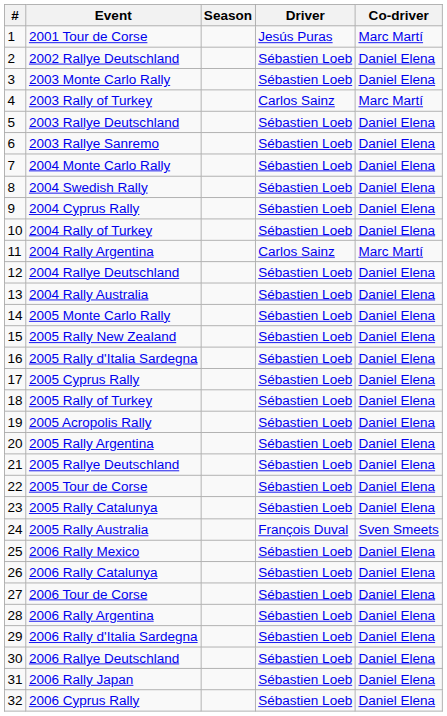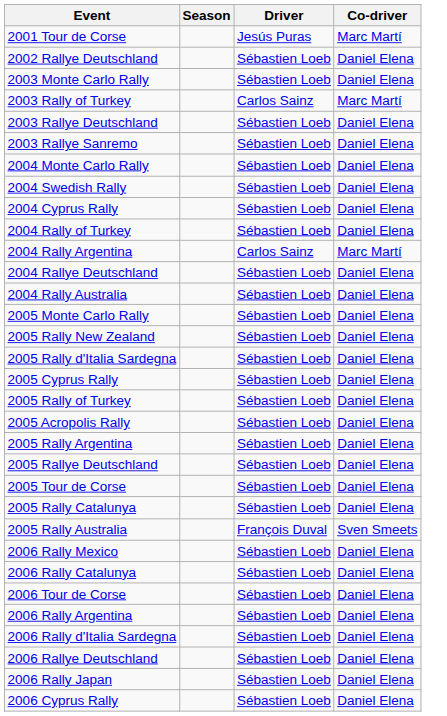 <table class="wikitable" style="font-size: 95%; ">
 <tr>
-<th> # </th>
 <th>Event</th>
 <th>Season</th>
 <th>Driver</th>
 <th>Co-driver</th>
 </tr>
 <tr>
-<td>1</td>
 <td> <a href='#'>2001 Tour de Corse</a></td>
 <td></td>
 <td> <a href='#'>Jesús Puras</a></td>
 <td> <a href='#'>Marc Martí</a></td>
 </tr>
 <tr>
-<td>2</td>
 <td> <a href='#'>2002 Rallye Deutschland</a></td>
 <td></td>
 <td> <a href='#'>Sébastien Loeb</a></td>
 <td> <a href='#'>Daniel Elena</a></td>
 </tr>
 <tr>
-<td>3</td>
 <td> <a href='#'>2003 Monte Carlo Rally</a></td>
 <td></td>
 <td> <a href='#'>Sébastien Loeb</a></td>
 <td> <a href='#'>Daniel Elena</a></td>
 </tr>
 <tr>
-<td>4</td>
 <td> <a href='#'>2003 Rally of Turkey</a></td>
 <td></td>
 <td> <a href='#'>Carlos Sainz</a></td>
 <td> <a href='#'>Marc Martí</a></td>
 </tr>
 <tr>
-<td>5</td>
 <td> <a href='#'>2003 Rallye Deutschland</a></td>
 <td></td>
 <td> <a href='#'>Sébastien Loeb</a></td>
 <td> <a href='#'>Daniel Elena</a></td>
 </tr>
 <tr>
-<td>6</td>
 <td> <a href='#'>2003 Rallye Sanremo</a></td>
 <td></td>
 <td> <a href='#'>Sébastien Loeb</a></td>
 <td> <a href='#'>Daniel Elena</a></td>
 </tr>
 <tr>
-<td>7</td>
 <td> <a href='#'>2004 Monte Carlo Rally</a></td>
 <td></td>
 <td> <a href='#'>Sébastien Loeb</a></td>
 <td> <a href='#'>Daniel Elena</a></td>
 </tr>
 <tr>
-<td>8</td>
 <td> <a href='#'>2004 Swedish Rally</a></td>
 <td></td>
 <td> <a href='#'>Sébastien Loeb</a></td>
 <td> <a href='#'>Daniel Elena</a></td>
 </tr>
 <tr>
-<td>9</td>
 <td> <a href='#'>2004 Cyprus Rally</a></td>
 <td></td>
 <td> <a href='#'>Sébastien Loeb</a></td>
 <td> <a href='#'>Daniel Elena</a></td>
 </tr>
 <tr>
-<td>10</td>
 <td> <a href='#'>2004 Rally of Turkey</a></td>
 <td></td>
 <td> <a href='#'>Sébastien Loeb</a></td>
 <td> <a href='#'>Daniel Elena</a></td>
 </tr>
 <tr>
-<td>11</td>
 <td> <a href='#'>2004 Rally Argentina</a></td>
 <td></td>
 <td> <a href='#'>Carlos Sainz</a></td>
 <td> <a href='#'>Marc Martí</a></td>
 </tr>
 <tr>
-<td>12</td>
 <td> <a href='#'>2004 Rallye Deutschland</a></td>
 <td></td>
 <td> <a href='#'>Sébastien Loeb</a></td>
 <td> <a href='#'>Daniel Elena</a></td>
 </tr>
 <tr>
-<td>13</td>
 <td> <a href='#'>2004 Rally Australia</a></td>
 <td></td>
 <td> <a href='#'>Sébastien Loeb</a></td>
 <td> <a href='#'>Daniel Elena</a></td>
 </tr>
 <tr>
-<td>14</td>
 <td> <a href='#'>2005 Monte Carlo Rally</a></td>
 <td></td>
 <td> <a href='#'>Sébastien Loeb</a></td>
 <td> <a href='#'>Daniel Elena</a></td>
 </tr>
 <tr>
-<td>15</td>
 <td> <a href='#'>2005 Rally New Zealand</a></td>
 <td></td>
 <td> <a href='#'>Sébastien Loeb</a></td>
 <td> <a href='#'>Daniel Elena</a></td>
 </tr>
 <tr>
-<td>16</td>
 <td> <a href='#'>2005 Rally d'Italia Sardegna</a></td>
 <td></td>
 <td> <a href='#'>Sébastien Loeb</a></td>
 <td> <a href='#'>Daniel Elena</a></td>
 </tr>
 <tr>
-<td>17</td>
 <td> <a href='#'>2005 Cyprus Rally</a></td>
 <td></td>
 <td> <a href='#'>Sébastien Loeb</a></td>
 <td> <a href='#'>Daniel Elena</a></td>
 </tr>
 <tr>
-<td>18</td>
 <td> <a href='#'>2005 Rally of Turkey</a></td>
 <td></td>
 <td> <a href='#'>Sébastien Loeb</a></td>
 <td> <a href='#'>Daniel Elena</a></td>
 </tr>
 <tr>
-<td>19</td>
 <td> <a href='#'>2005 Acropolis Rally</a></td>
 <td></td>
 <td> <a href='#'>Sébastien Loeb</a></td>
 <td> <a href='#'>Daniel Elena</a></td>
 </tr>
 <tr>
-<td>20</td>
 <td> <a href='#'>2005 Rally Argentina</a></td>
 <td></td>
 <td> <a href='#'>Sébastien Loeb</a></td>
 <td> <a href='#'>Daniel Elena</a></td>
 </tr>
 <tr>
-<td>21</td>
 <td> <a href='#'>2005 Rallye Deutschland</a></td>
 <td></td>
 <td> <a href='#'>Sébastien Loeb</a></td>
 <td> <a href='#'>Daniel Elena</a></td>
 </tr>
 <tr>
-<td>22</td>
 <td> <a href='#'>2005 Tour de Corse</a></td>
 <td></td>
 <td> <a href='#'>Sébastien Loeb</a></td>
 <td> <a href='#'>Daniel Elena</a></td>
 </tr>
 <tr>
-<td>23</td>
 <td> <a href='#'>2005 Rally Catalunya</a></td>
 <td></td>
 <td> <a href='#'>Sébastien Loeb</a></td>
 <td> <a href='#'>Daniel Elena</a></td>
 </tr>
 <tr>
-<td>24</td>
 <td> <a href='#'>2005 Rally Australia</a></td>
 <td></td>
 <td> <a href='#'>François Duval</a></td>
 <td> <a href='#'>Sven Smeets</a></td>
 </tr>
 <tr>
-<td>25</td>
 <td> <a href='#'>2006 Rally Mexico</a></td>
 <td></td>
 <td> <a href='#'>Sébastien Loeb</a></td>
 <td> <a href='#'>Daniel Elena</a></td>
 </tr>
 <tr>
-<td>26</td>
 <td> <a href='#'>2006 Rally Catalunya</a></td>
 <td></td>
 <td> <a href='#'>Sébastien Loeb</a></td>
 <td> <a href='#'>Daniel Elena</a></td>
 </tr>
 <tr>
-<td>27</td>
 <td> <a href='#'>2006 Tour de Corse</a></td>
 <td></td>
 <td> <a href='#'>Sébastien Loeb</a></td>
 <td> <a href='#'>Daniel Elena</a></td>
 </tr>
 <tr>
-<td>28</td>
 <td> <a href='#'>2006 Rally Argentina</a></td>
 <td></td>
 <td> <a href='#'>Sébastien Loeb</a></td>
 <td> <a href='#'>Daniel Elena</a></td>
 </tr>
 <tr>
-<td>29</td>
 <td> <a href='#'>2006 Rally d'Italia Sardegna</a></td>
 <td></td>
 <td> <a href='#'>Sébastien Loeb</a></td>
 <td> <a href='#'>Daniel Elena</a></td>
 </tr>
 <tr>
-<td>30</td>
 <td> <a href='#'>2006 Rallye Deutschland</a></td>
 <td></td>
 <td> <a href='#'>Sébastien Loeb</a></td>
 <td> <a href='#'>Daniel Elena</a></td>
 </tr>
 <tr>
-<td>31</td>
 <td> <a href='#'>2006 Rally Japan</a></td>
 <td></td>
 <td> <a href='#'>Sébastien Loeb</a></td>
 <td> <a href='#'>Daniel Elena</a></td>
 </tr>
 <tr>
-<td>32</td>
 <td> <a href='#'>2006 Cyprus Rally</a></td>
 <td></td>
 <td> <a href='#'>Sébastien Loeb</a></td>
 <td> <a href='#'>Daniel Elena</a></td>
 </tr>
 </table>
